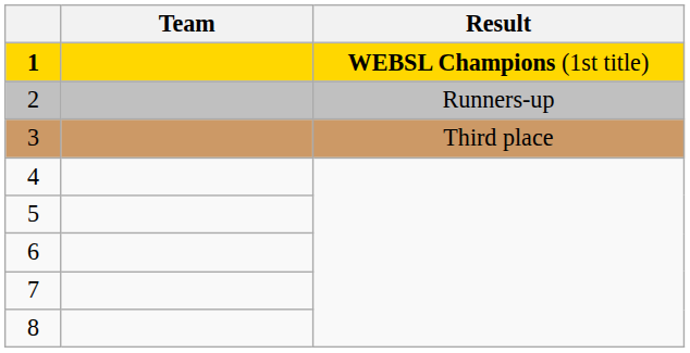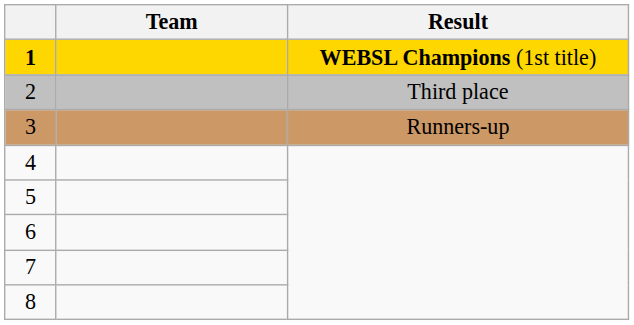 <table class="wikitable" style="text-align: center; font-size: 100%;">
 <tr>
 <th width="30"></th>
 <th width="160">Team</th>
 <th width="240">Result</th>
 </tr>
 <tr style="background-color: gold;">
 <td><strong>1</strong></td>
 <td align=left><strong></strong></td>
 <td><strong>WEBSL Champions</strong> (1st title)</td>
 </tr>
 <tr style="background-color: silver;">
 <td>2</td>
 <td align=left></td>
-<td>Runners-up</td>
+<td>Third place</td>
 </tr>
 <tr style="background-color: #C96;">
 <td>3</td>
 <td align=left></td>
-<td>Third place</td>
+<td>Runners-up</td>
 </tr>
 <tr>
 <td>4</td>
 <td align=left></td>
 <td rowspan=10></td>
 </tr>
 <tr>
 <td>5</td>
 <td align=left></td>
 </tr>
 <tr>
 <td>6</td>
 <td align=left></td>
 </tr>
 <tr>
 <td>7</td>
 <td align=left></td>
 </tr>
 <tr>
 <td>8</td>
 <td align=left></td>
 </tr>
 </table>
